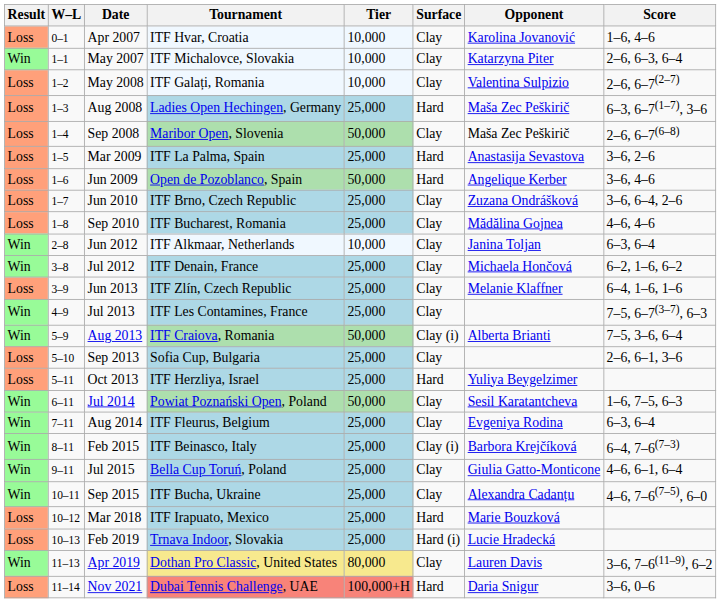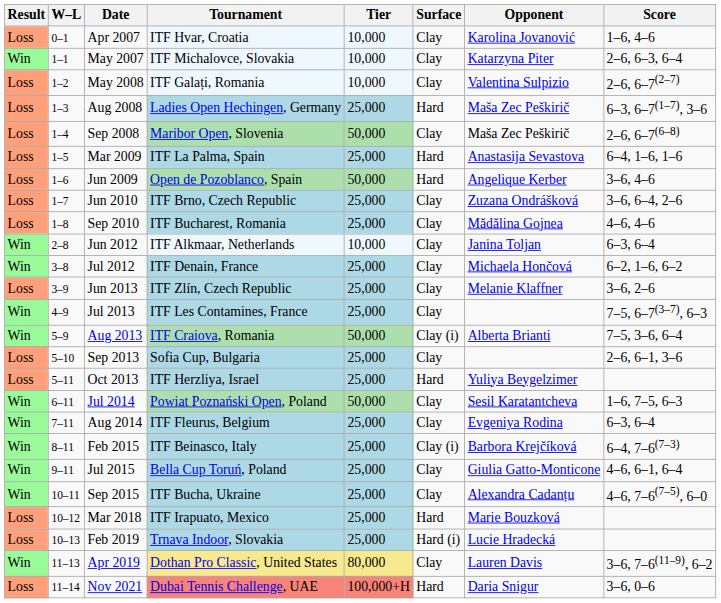 <table class="sortable wikitable">
 <tr>
 <th>Result</th>
 <th class=unsortable>W–L</th>
 <th>Date</th>
 <th>Tournament</th>
 <th>Tier</th>
 <th>Surface</th>
 <th>Opponent</th>
 <th class=unsortable>Score</th>
 </tr>
 <tr>
 <td style=background:#ffa07a>Loss</td>
 <td><small>0–1</small></td>
 <td>Apr 2007</td>
 <td style=background:#f0f8ff>ITF Hvar, Croatia</td>
 <td style=background:#f0f8ff>10,000</td>
 <td>Clay</td>
 <td> <a href='#'>Karolina Jovanović</a></td>
 <td>1–6, 4–6</td>
 </tr>
 <tr>
 <td bgcolor=98FB98>Win</td>
 <td><small>1–1</small></td>
 <td>May 2007</td>
 <td style=background:#f0f8ff>ITF Michalovce, Slovakia</td>
 <td style=background:#f0f8ff>10,000</td>
 <td>Clay</td>
 <td> <a href='#'>Katarzyna Piter</a></td>
 <td>2–6, 6–3, 6–4</td>
 </tr>
 <tr>
 <td style=background:#ffa07a>Loss</td>
 <td><small>1–2</small></td>
 <td>May 2008</td>
 <td style=background:#f0f8ff>ITF Galați, Romania</td>
 <td style=background:#f0f8ff>10,000</td>
 <td>Clay</td>
 <td> <a href='#'>Valentina Sulpizio</a></td>
 <td>2–6, 6–7<sup>(2–7)</sup></td>
 </tr>
 <tr>
 <td style=background:#ffa07a>Loss</td>
 <td><small>1–3</small></td>
 <td>Aug 2008</td>
 <td bgcolor=lightblue><a href='#'>Ladies Open Hechingen</a>, Germany</td>
 <td bgcolor=lightblue>25,000</td>
 <td>Hard</td>
 <td> <a href='#'>Maša Zec Peškirič</a></td>
 <td>6–3, 6–7<sup>(1–7)</sup>, 3–6</td>
 </tr>
 <tr>
 <td style=background:#ffa07a>Loss</td>
 <td><small>1–4</small></td>
 <td>Sep 2008</td>
 <td style=background:#addfad><a href='#'>Maribor Open</a>, Slovenia</td>
 <td style=background:#addfad>50,000</td>
 <td>Clay</td>
 <td> Maša Zec Peškirič</td>
 <td>2–6, 6–7<sup>(6–8)</sup></td>
 </tr>
 <tr>
 <td style=background:#ffa07a>Loss</td>
 <td><small>1–5</small></td>
 <td>Mar 2009</td>
 <td bgcolor=lightblue>ITF La Palma, Spain</td>
 <td bgcolor=lightblue>25,000</td>
 <td>Hard</td>
 <td> <a href='#'>Anastasija Sevastova</a></td>
-<td>3–6, 2–6</td>
+<td>6–4, 1–6, 1–6</td>
 </tr>
 <tr>
 <td style=background:#ffa07a>Loss</td>
 <td><small>1–6</small></td>
 <td>Jun 2009</td>
 <td style=background:#addfad><a href='#'>Open de Pozoblanco</a>, Spain</td>
 <td style=background:#addfad>50,000</td>
 <td>Hard</td>
 <td> <a href='#'>Angelique Kerber</a></td>
 <td>3–6, 4–6</td>
 </tr>
 <tr>
 <td style=background:#ffa07a>Loss</td>
 <td><small>1–7</small></td>
 <td>Jun 2010</td>
 <td bgcolor=lightblue>ITF Brno, Czech Republic</td>
 <td bgcolor=lightblue>25,000</td>
 <td>Clay</td>
 <td> <a href='#'>Zuzana Ondrášková</a></td>
 <td>3–6, 6–4, 2–6</td>
 </tr>
 <tr>
 <td style=background:#ffa07a>Loss</td>
 <td><small>1–8</small></td>
 <td>Sep 2010</td>
 <td bgcolor=lightblue>ITF Bucharest, Romania</td>
 <td bgcolor=lightblue>25,000</td>
 <td>Clay</td>
 <td> <a href='#'>Mădălina Gojnea</a></td>
 <td>4–6, 4–6</td>
 </tr>
 <tr>
 <td bgcolor=98FB98>Win</td>
 <td><small>2–8</small></td>
 <td>Jun 2012</td>
 <td style=background:#f0f8ff>ITF Alkmaar, Netherlands</td>
 <td style=background:#f0f8ff>10,000</td>
 <td>Clay</td>
 <td> <a href='#'>Janina Toljan</a></td>
 <td>6–3, 6–4</td>
 </tr>
 <tr>
 <td bgcolor=98FB98>Win</td>
 <td><small>3–8</small></td>
 <td>Jul 2012</td>
 <td style=background:lightblue>ITF Denain, France</td>
 <td style=background:lightblue>25,000</td>
 <td>Clay</td>
 <td> <a href='#'>Michaela Hončová</a></td>
 <td>6–2, 1–6, 6–2</td>
 </tr>
 <tr>
 <td style=background:#ffa07a>Loss</td>
 <td><small>3–9</small></td>
 <td>Jun 2013</td>
 <td style=background:lightblue>ITF Zlín, Czech Republic</td>
 <td style=background:lightblue>25,000</td>
 <td>Clay</td>
 <td> <a href='#'>Melanie Klaffner</a></td>
-<td>6–4, 1–6, 1–6</td>
+<td>3–6, 2–6</td>
 </tr>
 <tr>
 <td bgcolor=98FB98>Win</td>
 <td><small>4–9</small></td>
 <td>Jul 2013</td>
 <td style=background:lightblue>ITF Les Contamines, France</td>
 <td style=background:lightblue>25,000</td>
 <td>Clay</td>
 <td></td>
 <td>7–5, 6–7<sup>(3–7)</sup>, 6–3</td>
 </tr>
 <tr>
 <td bgcolor=98FB98>Win</td>
 <td><small>5–9</small></td>
 <td><a href='#'>Aug 2013</a></td>
 <td style=background:#addfad><a href='#'>ITF Craiova</a>, Romania</td>
 <td style=background:#addfad>50,000</td>
 <td>Clay (i)</td>
 <td> <a href='#'>Alberta Brianti</a></td>
 <td>7–5, 3–6, 6–4</td>
 </tr>
 <tr>
 <td style=background:#ffa07a>Loss</td>
 <td><small>5–10</small></td>
 <td>Sep 2013</td>
 <td bgcolor=lightblue>Sofia Cup, Bulgaria</td>
 <td bgcolor=lightblue>25,000</td>
 <td>Clay</td>
 <td></td>
 <td>2–6, 6–1, 3–6</td>
 </tr>
 <tr>
 <td style=background:#ffa07a>Loss</td>
 <td><small>5–11</small></td>
 <td>Oct 2013</td>
 <td style=background:lightblue>ITF Herzliya, Israel</td>
 <td style=background:lightblue>25,000</td>
 <td>Hard</td>
 <td> <a href='#'>Yuliya Beygelzimer</a></td>
 <td></td>
 </tr>
 <tr>
 <td bgcolor=98FB98>Win</td>
 <td><small>6–11</small></td>
 <td><a href='#'>Jul 2014</a></td>
 <td style=background:#addfad><a href='#'>Powiat Poznański Open</a>, Poland</td>
 <td style=background:#addfad>50,000</td>
 <td>Clay</td>
 <td> <a href='#'>Sesil Karatantcheva</a></td>
 <td>1–6, 7–5, 6–3</td>
 </tr>
 <tr>
 <td bgcolor=98FB98>Win</td>
 <td><small>7–11</small></td>
 <td>Aug 2014</td>
 <td style=background:lightblue>ITF Fleurus, Belgium</td>
 <td style=background:lightblue>25,000</td>
 <td>Clay</td>
 <td> <a href='#'>Evgeniya Rodina</a></td>
 <td>6–3, 6–4</td>
 </tr>
 <tr>
 <td bgcolor=98FB98>Win</td>
 <td><small>8–11</small></td>
 <td>Feb 2015</td>
 <td style=background:lightblue>ITF Beinasco, Italy</td>
 <td style=background:lightblue>25,000</td>
 <td>Clay (i)</td>
 <td> <a href='#'>Barbora Krejčíková</a></td>
 <td>6–4, 7–6<sup>(7–3)</sup></td>
 </tr>
 <tr>
 <td style=background:#98fb98>Win</td>
 <td><small>9–11</small></td>
 <td>Jul 2015</td>
 <td style=background:lightblue><a href='#'>Bella Cup Toruń</a>, Poland</td>
 <td style=background:lightblue>25,000</td>
 <td>Clay</td>
 <td> <a href='#'>Giulia Gatto-Monticone</a></td>
 <td>4–6, 6–1, 6–4</td>
 </tr>
 <tr>
 <td style=background:#98fb98>Win</td>
 <td><small>10–11</small></td>
 <td>Sep 2015</td>
 <td style=background:lightblue>ITF Bucha, Ukraine</td>
 <td style=background:lightblue>25,000</td>
 <td>Clay</td>
 <td> <a href='#'>Alexandra Cadanțu</a></td>
 <td>4–6, 7–6<sup>(7–5)</sup>, 6–0</td>
 </tr>
 <tr>
 <td style=background:#ffa07a>Loss</td>
 <td><small>10–12</small></td>
 <td>Mar 2018</td>
 <td bgcolor=lightblue>ITF Irapuato, Mexico</td>
 <td bgcolor=lightblue>25,000</td>
 <td>Hard</td>
 <td> <a href='#'>Marie Bouzková</a></td>
 <td></td>
 </tr>
 <tr>
 <td style=background:#ffa07a>Loss</td>
 <td><small>10–13</small></td>
 <td>Feb 2019</td>
 <td style=background:lightblue><a href='#'>Trnava Indoor</a>, Slovakia</td>
 <td style=background:lightblue>25,000</td>
 <td>Hard (i)</td>
 <td> <a href='#'>Lucie Hradecká</a></td>
 <td></td>
 </tr>
 <tr>
 <td style=background:#98fb98>Win</td>
 <td><small>11–13</small></td>
 <td><a href='#'>Apr 2019</a></td>
 <td style=background:#f7e98e><a href='#'>Dothan Pro Classic</a>, United States</td>
 <td style=background:#f7e98e>80,000</td>
 <td>Clay</td>
 <td> <a href='#'>Lauren Davis</a></td>
 <td>3–6, 7–6<sup>(11–9)</sup>, 6–2</td>
 </tr>
 <tr>
 <td style=background:#ffa07a>Loss</td>
 <td><small>11–14</small></td>
 <td><a href='#'>Nov 2021</a></td>
 <td style=background:#f88379><a href='#'>Dubai Tennis Challenge</a>, UAE</td>
 <td style=background:#f88379>100,000+H</td>
 <td>Hard</td>
 <td> <a href='#'>Daria Snigur</a></td>
 <td>3–6, 0–6</td>
 </tr>
 </table>
